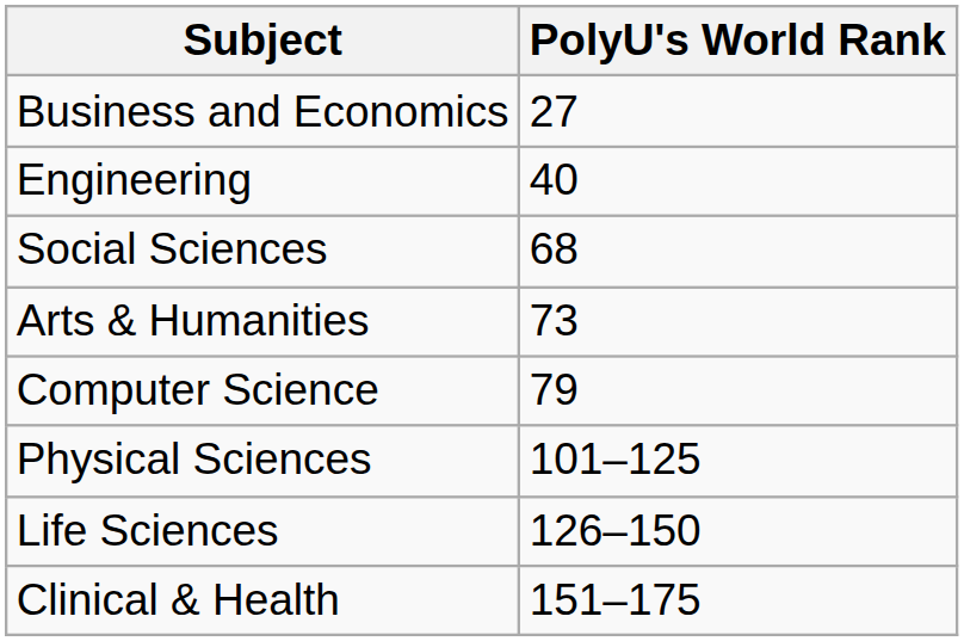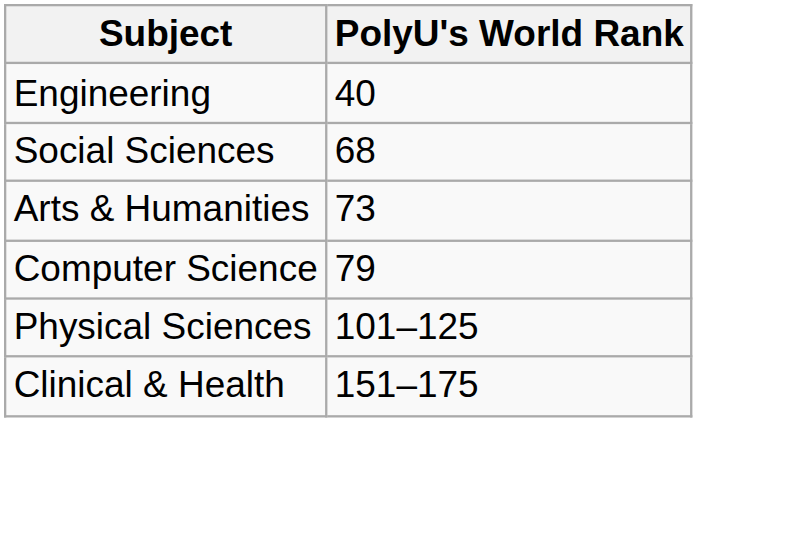 <table class="wikitable sortable">
 <tr>
 <th>Subject</th>
 <th>PolyU's World Rank</th>
-</tr>
-<tr>
-<td>Business and Economics</td>
-<td>27</td>
 </tr>
 <tr>
 <td>Engineering</td>
 <td>40</td>
 </tr>
 <tr>
 <td>Social Sciences</td>
 <td>68</td>
 </tr>
 <tr>
 <td>Arts & Humanities</td>
 <td>73</td>
 </tr>
 <tr>
 <td>Computer Science</td>
 <td>79</td>
 </tr>
 <tr>
 <td>Physical Sciences</td>
 <td>101–125</td>
 </tr>
 <tr>
-<td>Life Sciences</td>
-<td>126–150</td>
-</tr>
-<tr>
 <td>Clinical & Health</td>
 <td>151–175</td>
 </tr>
 </table>
